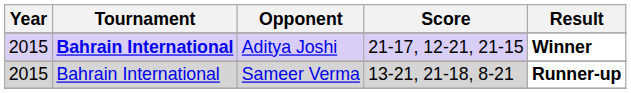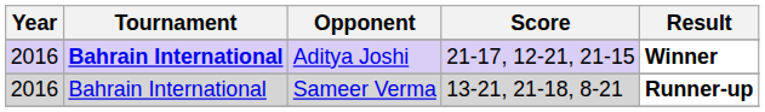 <table class="sortable wikitable" style="font-size: 90%;">
 <tr>
 <th>Year</th>
 <th>Tournament</th>
 <th>Opponent</th>
 <th>Score</th>
 <th>Result</th>
 </tr>
 <tr>
 </tr>
 <tr style="background:#D8CEF6">
-<td align="center">2015</td>
+<td align="center">2016</td>
 <td align="left"><strong><a href='#'>Bahrain International</a></strong></td>
 <td align="left"> <a href='#'>Aditya Joshi</a></td>
 <td align="left">21-17, 12-21, 21-15</td>
 <td style="text-align:left; background:white"> <strong>Winner</strong></td>
 </tr>
 <tr>
 </tr>
 <tr style="background:#D5D5D5">
-<td align="center">2015</td>
+<td align="center">2016</td>
 <td align="left"><a href='#'>Bahrain International</a></td>
 <td align="left"> <a href='#'>Sameer Verma</a></td>
 <td align="left">13-21, 21-18, 8-21</td>
 <td style="text-align:left; background:white"> <strong>Runner-up</strong></td>
 </tr>
 <tr>
 </tr>
 </table>
